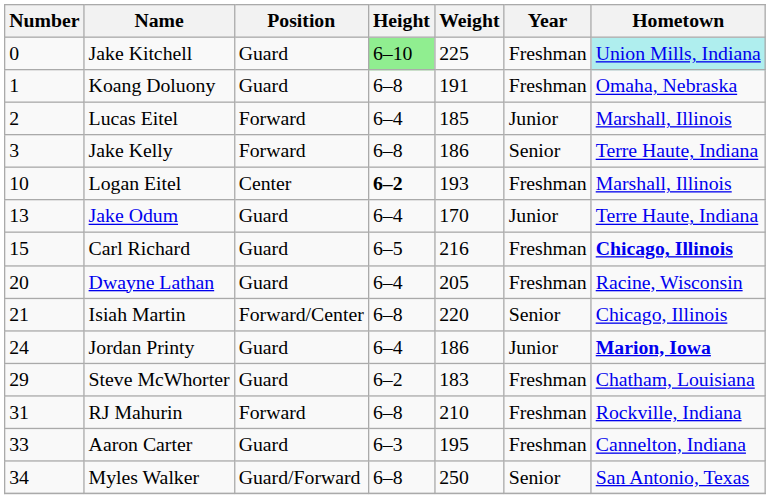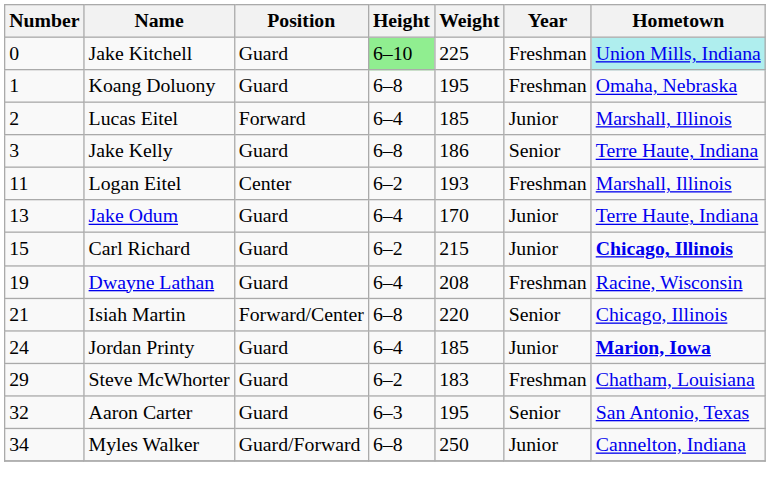 <table class="wikitable" style="font-size: 95%;">
 <tr>
 <th>Number</th>
 <th>Name</th>
 <th>Position</th>
 <th>Height</th>
 <th>Weight</th>
 <th>Year</th>
 <th>Hometown</th>
 </tr>
 <tr>
 <td>0</td>
 <td>Jake Kitchell</td>
 <td>Guard</td>
 <td style="background: lightgreen;">6–10</td>
 <td>225</td>
 <td>Freshman</td>
 <td style="background: paleturquoise;"><a href='#'>Union Mills, Indiana</a></td>
 </tr>
 <tr>
 <td>1</td>
 <td>Koang Doluony</td>
 <td>Guard</td>
 <td>6–8</td>
-<td>191</td>
+<td>195</td>
 <td>Freshman</td>
 <td><a href='#'>Omaha, Nebraska</a></td>
 </tr>
 <tr>
 <td>2</td>
 <td>Lucas Eitel</td>
 <td>Forward</td>
 <td>6–4</td>
 <td>185</td>
 <td>Junior</td>
 <td><a href='#'>Marshall, Illinois</a></td>
 </tr>
 <tr>
 <td>3</td>
 <td>Jake Kelly</td>
-<td>Forward</td>
+<td>Guard</td>
 <td>6–8</td>
 <td>186</td>
 <td>Senior</td>
 <td><a href='#'>Terre Haute, Indiana</a></td>
 </tr>
 <tr>
-<td>10</td>
+<td>11</td>
 <td>Logan Eitel</td>
 <td>Center</td>
-<td><strong>6–2</strong></td>
+<td>6–2</td>
 <td>193</td>
 <td>Freshman</td>
 <td><a href='#'>Marshall, Illinois</a></td>
 </tr>
 <tr>
 <td>13</td>
 <td><a href='#'>Jake Odum</a></td>
 <td>Guard</td>
 <td>6–4</td>
 <td>170</td>
 <td>Junior</td>
 <td><a href='#'>Terre Haute, Indiana</a></td>
 </tr>
 <tr>
 <td>15</td>
 <td>Carl Richard</td>
 <td>Guard</td>
-<td>6–5</td>
-<td>216</td>
-<td>Freshman</td>
+<td>6–2</td>
+<td>215</td>
+<td>Junior</td>
 <td><strong><a href='#'>Chicago, Illinois</a></strong></td>
 </tr>
 <tr>
-<td>20</td>
+<td>19</td>
 <td><a href='#'>Dwayne Lathan</a></td>
 <td>Guard</td>
 <td>6–4</td>
-<td>205</td>
+<td>208</td>
 <td>Freshman</td>
 <td><a href='#'>Racine, Wisconsin</a></td>
 </tr>
 <tr>
 <td>21</td>
 <td>Isiah Martin</td>
 <td>Forward/Center</td>
 <td>6–8</td>
 <td>220</td>
 <td>Senior</td>
 <td><a href='#'>Chicago, Illinois</a></td>
 </tr>
 <tr>
 <td>24</td>
 <td>Jordan Printy</td>
 <td>Guard</td>
 <td>6–4</td>
-<td>186</td>
+<td>185</td>
 <td>Junior</td>
 <td><strong><a href='#'>Marion, Iowa</a></strong></td>
 </tr>
 <tr>
 <td>29</td>
 <td>Steve McWhorter</td>
 <td>Guard</td>
 <td>6–2</td>
 <td>183</td>
 <td>Freshman</td>
 <td><a href='#'>Chatham, Louisiana</a></td>
 </tr>
 <tr>
-<td>31</td>
-<td>RJ Mahurin</td>
-<td>Forward</td>
-<td>6–8</td>
-<td>210</td>
-<td>Freshman</td>
-<td><a href='#'>Rockville, Indiana</a></td>
-</tr>
-<tr>
-<td>33</td>
+<td>32</td>
 <td>Aaron Carter</td>
 <td>Guard</td>
 <td>6–3</td>
 <td>195</td>
-<td>Freshman</td>
-<td><a href='#'>Cannelton, Indiana</a></td>
+<td>Senior</td>
+<td><a href='#'>San Antonio, Texas</a></td>
 </tr>
 <tr>
 <td>34</td>
 <td>Myles Walker</td>
 <td>Guard/Forward</td>
 <td>6–8</td>
 <td>250</td>
-<td>Senior</td>
-<td><a href='#'>San Antonio, Texas</a></td>
+<td>Junior</td>
+<td><a href='#'>Cannelton, Indiana</a></td>
 </tr>
 <tr>
 </tr>
 </table>
